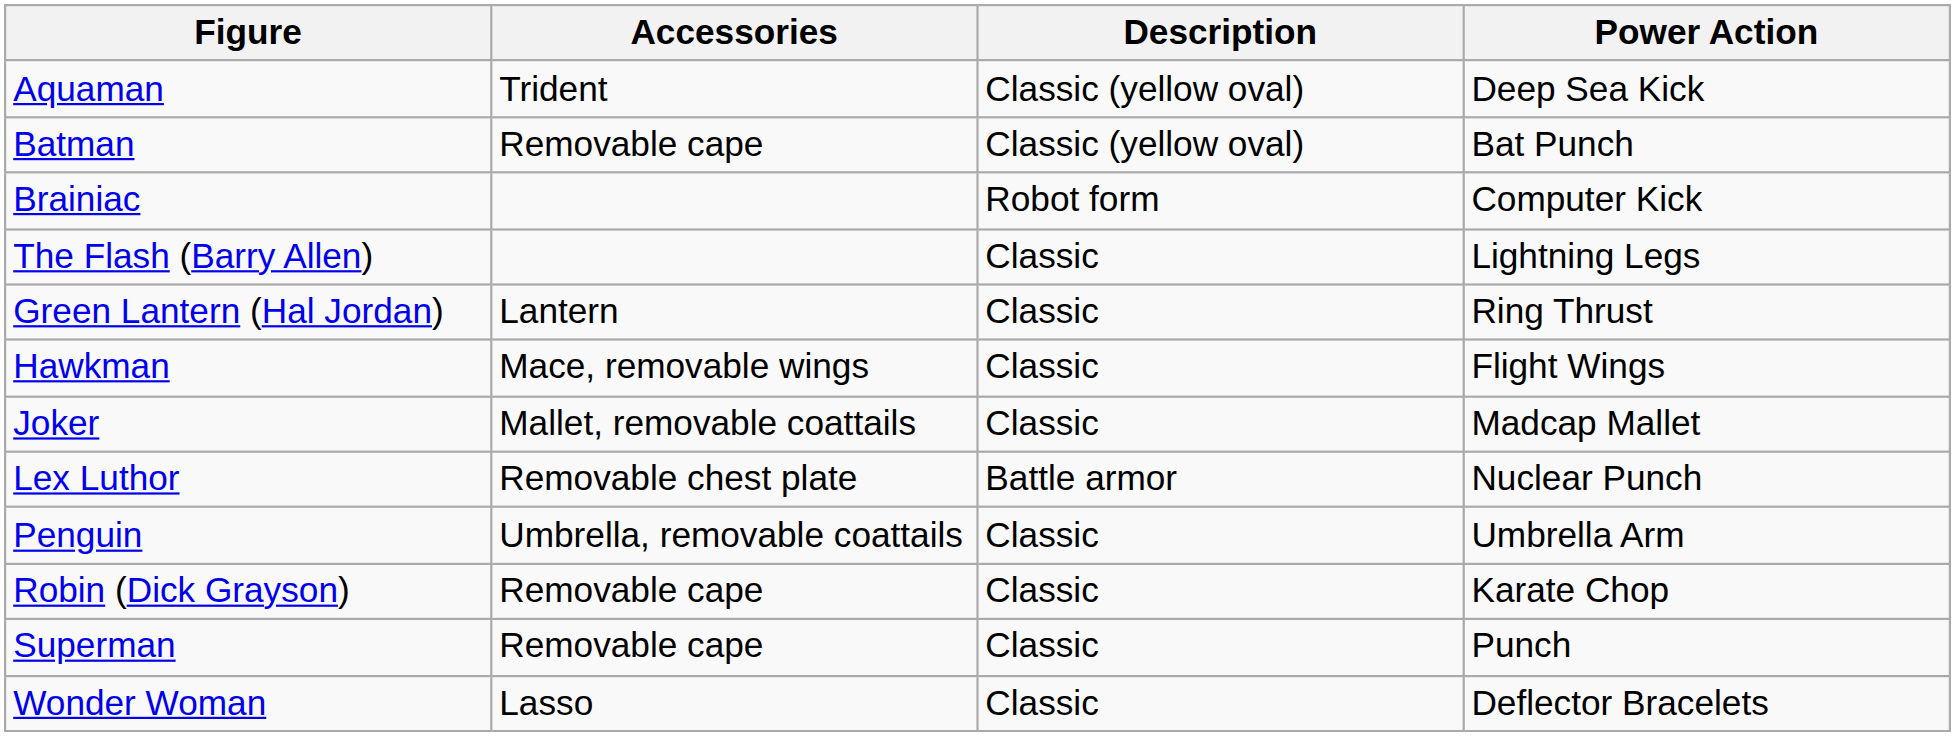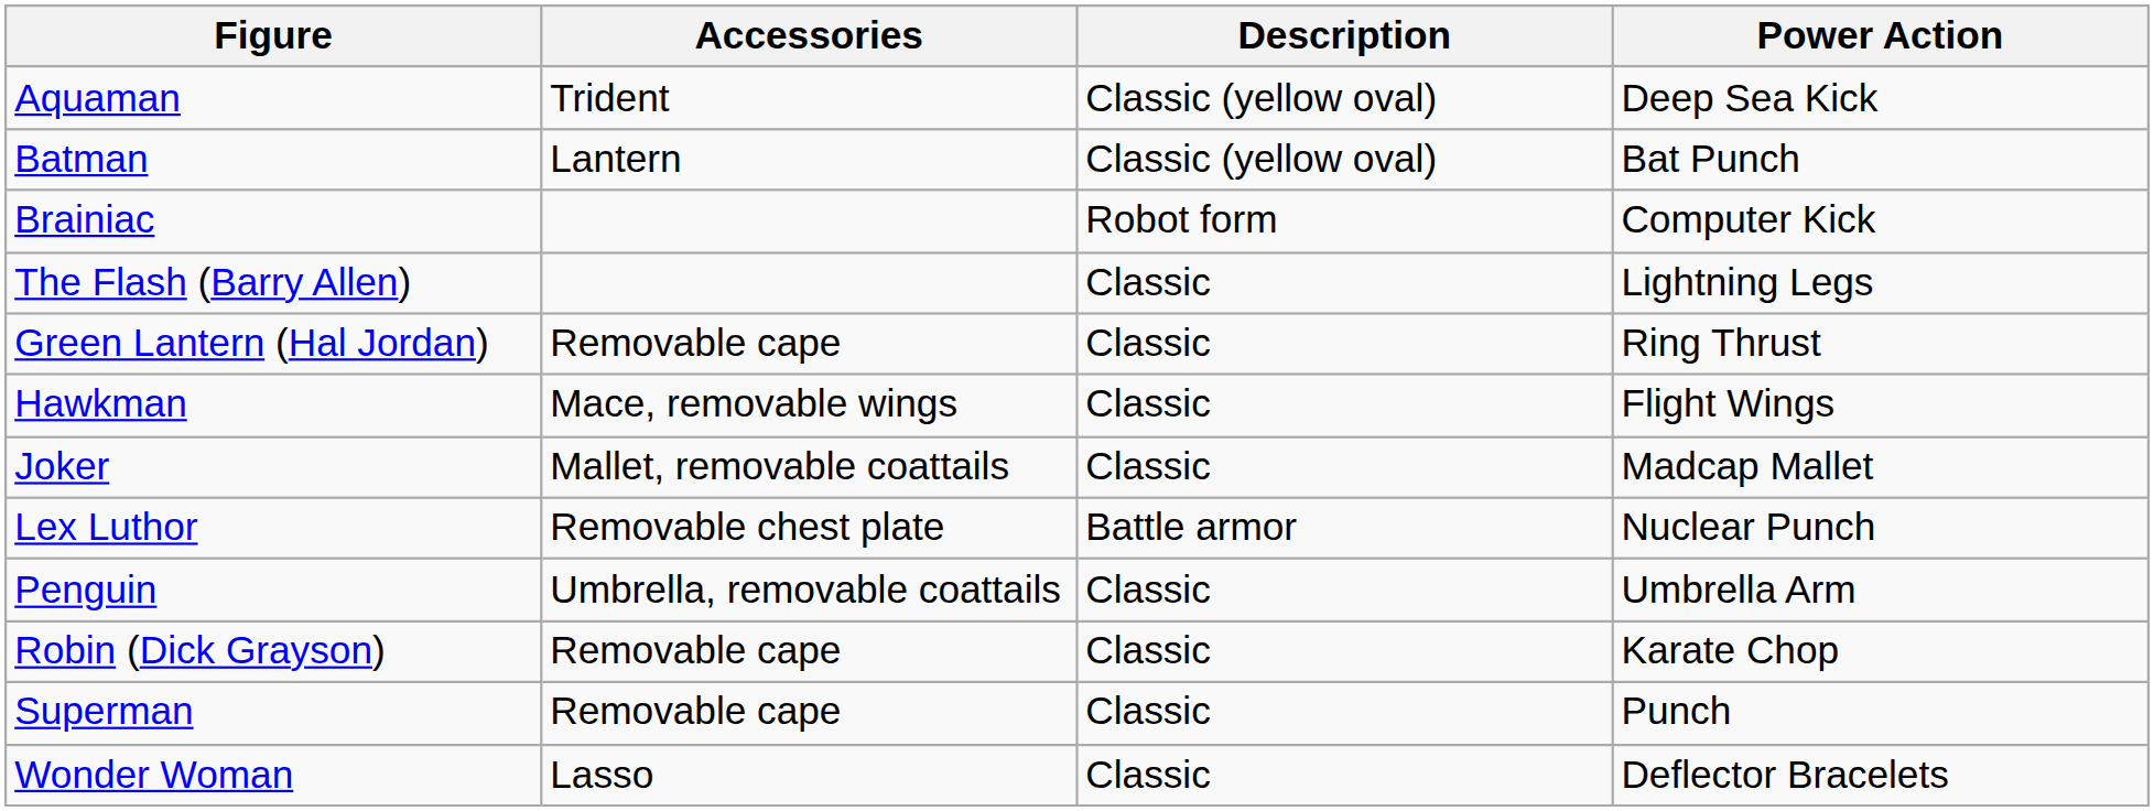 <table class="wikitable" style="width:70%;">
 <tr>
 <th width=25%>Figure</th>
 <th width=25%>Accessories</th>
 <th width=25%>Description</th>
 <th width=25%>Power Action</th>
 </tr>
 <tr>
 <td><a href='#'>Aquaman</a></td>
 <td>Trident</td>
 <td>Classic (yellow oval)</td>
 <td>Deep Sea Kick</td>
 </tr>
 <tr>
 <td><a href='#'>Batman</a></td>
-<td>Removable cape</td>
+<td>Lantern</td>
 <td>Classic (yellow oval)</td>
 <td>Bat Punch</td>
 </tr>
 <tr>
 <td><a href='#'>Brainiac</a></td>
 <td></td>
 <td>Robot form</td>
 <td>Computer Kick</td>
 </tr>
 <tr>
 <td><a href='#'>The Flash</a> (<a href='#'>Barry Allen</a>)</td>
 <td></td>
 <td>Classic</td>
 <td>Lightning Legs</td>
 </tr>
 <tr>
 <td><a href='#'>Green Lantern</a> (<a href='#'>Hal Jordan</a>)</td>
-<td>Lantern</td>
+<td>Removable cape</td>
 <td>Classic</td>
 <td>Ring Thrust</td>
 </tr>
 <tr>
 <td><a href='#'>Hawkman</a></td>
 <td>Mace, removable wings</td>
 <td>Classic</td>
 <td>Flight Wings</td>
 </tr>
 <tr>
 <td><a href='#'>Joker</a></td>
 <td>Mallet, removable coattails</td>
 <td>Classic</td>
 <td>Madcap Mallet</td>
 </tr>
 <tr>
 <td><a href='#'>Lex Luthor</a></td>
 <td>Removable chest plate</td>
 <td>Battle armor</td>
 <td>Nuclear Punch</td>
 </tr>
 <tr>
 <td><a href='#'>Penguin</a></td>
 <td>Umbrella, removable coattails</td>
 <td>Classic</td>
 <td>Umbrella Arm</td>
 </tr>
 <tr>
 <td><a href='#'>Robin</a> (<a href='#'>Dick Grayson</a>)</td>
 <td>Removable cape</td>
 <td>Classic</td>
 <td>Karate Chop</td>
 </tr>
 <tr>
 <td><a href='#'>Superman</a></td>
 <td>Removable cape</td>
 <td>Classic</td>
 <td>Punch</td>
 </tr>
 <tr>
 <td><a href='#'>Wonder Woman</a></td>
 <td>Lasso</td>
 <td>Classic</td>
 <td>Deflector Bracelets</td>
 </tr>
 </table>
